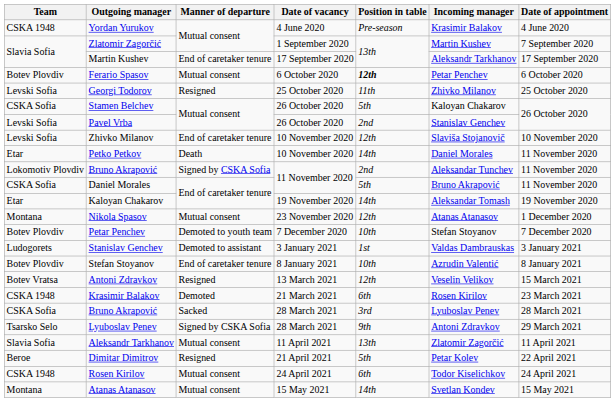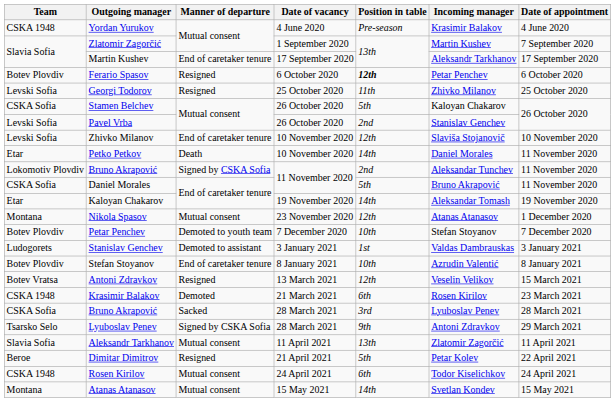 <table class="wikitable sortable">
 <tr>
 <th>Team</th>
 <th>Outgoing manager</th>
 <th>Manner of departure</th>
 <th>Date of vacancy</th>
 <th>Position in table</th>
 <th>Incoming manager</th>
 <th>Date of appointment</th>
 </tr>
 <tr>
 <td>CSKA 1948</td>
 <td> <a href='#'>Yordan Yurukov</a></td>
 <td rowspan=2>Mutual consent</td>
 <td>4 June 2020</td>
 <td><em>Pre-season</em></td>
 <td> <a href='#'>Krasimir Balakov</a></td>
 <td>4 June 2020</td>
 </tr>
 <tr>
 <td rowspan=2>Slavia Sofia</td>
 <td> <a href='#'>Zlatomir Zagorčić</a></td>
 <td>1 September 2020</td>
 <td rowspan=2><em>13th</em></td>
 <td> <a href='#'>Martin Kushev</a></td>
 <td>7 September 2020</td>
 </tr>
 <tr>
 <td> Martin Kushev</td>
 <td>End of caretaker tenure</td>
 <td>17 September 2020</td>
 <td> <a href='#'>Aleksandr Tarkhanov</a></td>
 <td>17 September 2020</td>
 </tr>
 <tr>
 <td>Botev Plovdiv</td>
 <td> <a href='#'>Ferario Spasov</a></td>
-<td>Mutual consent</td>
+<td>Resigned</td>
 <td>6 October 2020</td>
 <td><strong><em>12th</em></strong></td>
 <td> <a href='#'>Petar Penchev</a></td>
 <td>6 October 2020</td>
 </tr>
 <tr>
 <td>Levski Sofia</td>
 <td> <a href='#'>Georgi Todorov</a></td>
 <td>Resigned</td>
 <td>25 October 2020</td>
 <td><em>11th</em></td>
 <td> <a href='#'>Zhivko Milanov</a></td>
 <td>25 October 2020</td>
 </tr>
 <tr>
 <td>CSKA Sofia</td>
 <td> <a href='#'>Stamen Belchev</a></td>
 <td rowspan=2>Mutual consent</td>
 <td>26 October 2020</td>
 <td><em>5th</em></td>
 <td> Kaloyan Chakarov</td>
 <td rowspan=2>26 October 2020</td>
 </tr>
 <tr>
 <td>Levski Sofia</td>
 <td> <a href='#'>Pavel Vrba</a></td>
 <td>26 October 2020</td>
 <td><em>2nd</em></td>
 <td> <a href='#'>Stanislav Genchev</a></td>
 </tr>
 <tr>
 <td>Levski Sofia</td>
 <td> Zhivko Milanov</td>
 <td>End of caretaker tenure</td>
 <td>10 November 2020</td>
 <td><em>12th</em></td>
 <td> <a href='#'>Slaviša Stojanovič</a></td>
 <td>10 November 2020</td>
 </tr>
 <tr>
 <td>Etar</td>
 <td> <a href='#'>Petko Petkov</a></td>
 <td>Death</td>
 <td>10 November 2020</td>
 <td><em>14th</em></td>
 <td> <a href='#'>Daniel Morales</a></td>
 <td>11 November 2020</td>
 </tr>
 <tr>
 <td>Lokomotiv Plovdiv</td>
 <td> <a href='#'>Bruno Akrapović</a></td>
 <td>Signed by <a href='#'>CSKA Sofia</a></td>
 <td rowspan=2>11 November 2020</td>
 <td><em>2nd</em></td>
 <td> <a href='#'>Aleksandar Tunchev</a></td>
 <td>11 November 2020</td>
 </tr>
 <tr>
 <td>CSKA Sofia</td>
 <td> Daniel Morales</td>
 <td rowspan=2>End of caretaker tenure</td>
 <td><em>5th</em></td>
 <td> <a href='#'>Bruno Akrapović</a></td>
 <td>11 November 2020</td>
 </tr>
 <tr>
 <td>Etar</td>
 <td> Kaloyan Chakarov</td>
 <td>19 November 2020</td>
 <td><em>14th</em></td>
 <td> <a href='#'>Aleksandar Tomash</a></td>
 <td>19 November 2020</td>
 </tr>
 <tr>
 <td>Montana</td>
 <td> <a href='#'>Nikola Spasov</a></td>
 <td>Mutual consent</td>
 <td>23 November 2020</td>
 <td><em>12th</em></td>
 <td> <a href='#'>Atanas Atanasov</a></td>
 <td>1 December 2020</td>
 </tr>
 <tr>
 <td>Botev Plovdiv</td>
 <td> <a href='#'>Petar Penchev</a></td>
 <td>Demoted to youth team</td>
 <td>7 December 2020</td>
 <td><em>10th</em></td>
 <td> Stefan Stoyanov</td>
 <td>7 December 2020</td>
 </tr>
 <tr>
 <td>Ludogorets</td>
 <td> <a href='#'>Stanislav Genchev</a></td>
 <td>Demoted to assistant</td>
 <td>3 January 2021</td>
 <td><em>1st</em></td>
 <td> <a href='#'>Valdas Dambrauskas</a></td>
 <td>3 January 2021</td>
 </tr>
 <tr>
 <td>Botev Plovdiv</td>
 <td> Stefan Stoyanov</td>
 <td>End of caretaker tenure</td>
 <td>8 January 2021</td>
 <td><em>10th</em></td>
 <td> <a href='#'>Azrudin Valentić</a></td>
 <td>8 January 2021</td>
 </tr>
 <tr>
 <td>Botev Vratsa</td>
 <td> <a href='#'>Antoni Zdravkov</a></td>
 <td>Resigned</td>
 <td>13 March 2021</td>
 <td><em>12th</em></td>
 <td> <a href='#'>Veselin Velikov</a></td>
 <td>15 March 2021</td>
 </tr>
 <tr>
 <td>CSKA 1948</td>
 <td> <a href='#'>Krasimir Balakov</a></td>
 <td>Demoted</td>
 <td>21 March 2021</td>
 <td><em>6th</em></td>
 <td> <a href='#'>Rosen Kirilov</a></td>
 <td>23 March 2021</td>
 </tr>
 <tr>
 <td>CSKA Sofia</td>
 <td> <a href='#'>Bruno Akrapović</a></td>
 <td>Sacked</td>
 <td>28 March 2021</td>
 <td><em>3rd</em></td>
 <td> <a href='#'>Lyuboslav Penev</a></td>
 <td>28 March 2021</td>
 </tr>
 <tr>
 <td>Tsarsko Selo</td>
 <td> <a href='#'>Lyuboslav Penev</a></td>
 <td>Signed by CSKA Sofia</td>
 <td>28 March 2021</td>
 <td><em>9th</em></td>
 <td> <a href='#'>Antoni Zdravkov</a></td>
 <td>29 March 2021</td>
 </tr>
 <tr>
 <td>Slavia Sofia</td>
 <td> <a href='#'>Aleksandr Tarkhanov</a></td>
 <td>Mutual consent</td>
 <td>11 April 2021</td>
 <td><em>13th</em></td>
 <td> <a href='#'>Zlatomir Zagorčić</a></td>
 <td>11 April 2021</td>
 </tr>
 <tr>
 <td>Beroe</td>
 <td> <a href='#'>Dimitar Dimitrov</a></td>
 <td>Resigned</td>
 <td>21 April 2021</td>
 <td><em>5th</em></td>
 <td> <a href='#'>Petar Kolev</a></td>
 <td>22 April 2021</td>
 </tr>
 <tr>
 <td>CSKA 1948</td>
 <td> <a href='#'>Rosen Kirilov</a></td>
 <td>Mutual consent</td>
 <td>24 April 2021</td>
 <td><em>6th</em></td>
 <td> <a href='#'>Todor Kiselichkov</a></td>
 <td>24 April 2021</td>
 </tr>
 <tr>
 <td>Montana</td>
 <td> <a href='#'>Atanas Atanasov</a></td>
 <td>Mutual consent</td>
 <td>15 May 2021</td>
 <td><em>14th</em></td>
 <td> <a href='#'>Svetlan Kondev</a></td>
 <td>15 May 2021</td>
 </tr>
 </table>
